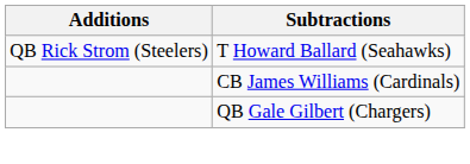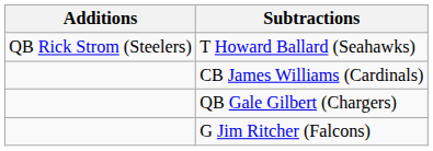 <table class="wikitable">
 <tr>
 <th>Additions</th>
 <th>Subtractions</th>
 </tr>
 <tr>
 <td>QB <a href='#'>Rick Strom</a> (Steelers)</td>
 <td>T <a href='#'>Howard Ballard</a> (Seahawks)</td>
 </tr>
 <tr>
 <td></td>
 <td>CB <a href='#'>James Williams</a> (Cardinals)</td>
 </tr>
 <tr>
 <td></td>
 <td>QB <a href='#'>Gale Gilbert</a> (Chargers)</td>
 </tr>
+<tr>
+<td></td>
+<td>G <a href='#'>Jim Ritcher</a> (Falcons)</td>
+</tr>
 </table>
